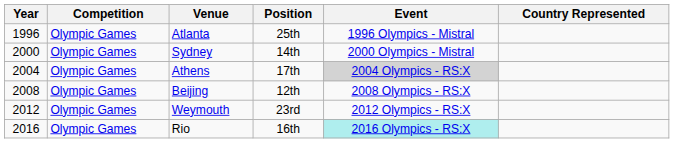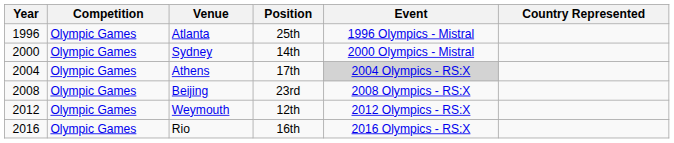 <table class="wikitable" width=50% style="font-size:90%; text-align:center;">
 <tr>
 <th>Year</th>
 <th>Competition</th>
 <th>Venue</th>
 <th>Position</th>
 <th>Event</th>
 <th>Country Represented</th>
 </tr>
 <tr>
 <td rowspan=1>1996</td>
 <td rowspan=1 align=left><a href='#'>Olympic Games</a></td>
 <td rowspan=1 align=left> <a href='#'>Atlanta</a></td>
 <td>25th</td>
 <td><a href='#'>1996 Olympics - Mistral</a></td>
 <td></td>
 </tr>
 <tr>
 <td rowspan=1>2000</td>
 <td rowspan=1 align=left><a href='#'>Olympic Games</a></td>
 <td rowspan=1 align=left> <a href='#'>Sydney</a></td>
 <td>14th</td>
 <td><a href='#'>2000 Olympics - Mistral</a></td>
 <td></td>
 </tr>
 <tr>
 <td rowspan=1>2004</td>
 <td rowspan=1 align=left><a href='#'>Olympic Games</a></td>
 <td rowspan=1 align=left> <a href='#'>Athens</a></td>
 <td>17th</td>
 <td style="background: lightgrey;"><a href='#'>2004 Olympics - RS:X</a></td>
 <td></td>
 </tr>
 <tr>
 <td rowspan=1>2008</td>
 <td rowspan=1 align=left><a href='#'>Olympic Games</a></td>
 <td rowspan=1 align=left> <a href='#'>Beijing</a></td>
-<td>12th</td>
+<td>23rd</td>
 <td><a href='#'>2008 Olympics - RS:X</a></td>
 <td></td>
 </tr>
 <tr>
 <td rowspan=1>2012</td>
 <td rowspan=1 align=left><a href='#'>Olympic Games</a></td>
 <td rowspan=1 align=left> <a href='#'>Weymouth</a></td>
-<td>23rd</td>
+<td>12th</td>
 <td><a href='#'>2012 Olympics - RS:X</a></td>
 <td></td>
 </tr>
 <tr>
 <td rowspan=1>2016</td>
 <td rowspan=1 align=left><a href='#'>Olympic Games</a></td>
 <td rowspan=1 align=left> Rio</td>
 <td>16th</td>
-<td style="background: paleturquoise;"><a href='#'>2016 Olympics - RS:X</a></td>
+<td><a href='#'>2016 Olympics - RS:X</a></td>
 <td></td>
 </tr>
 </table>
